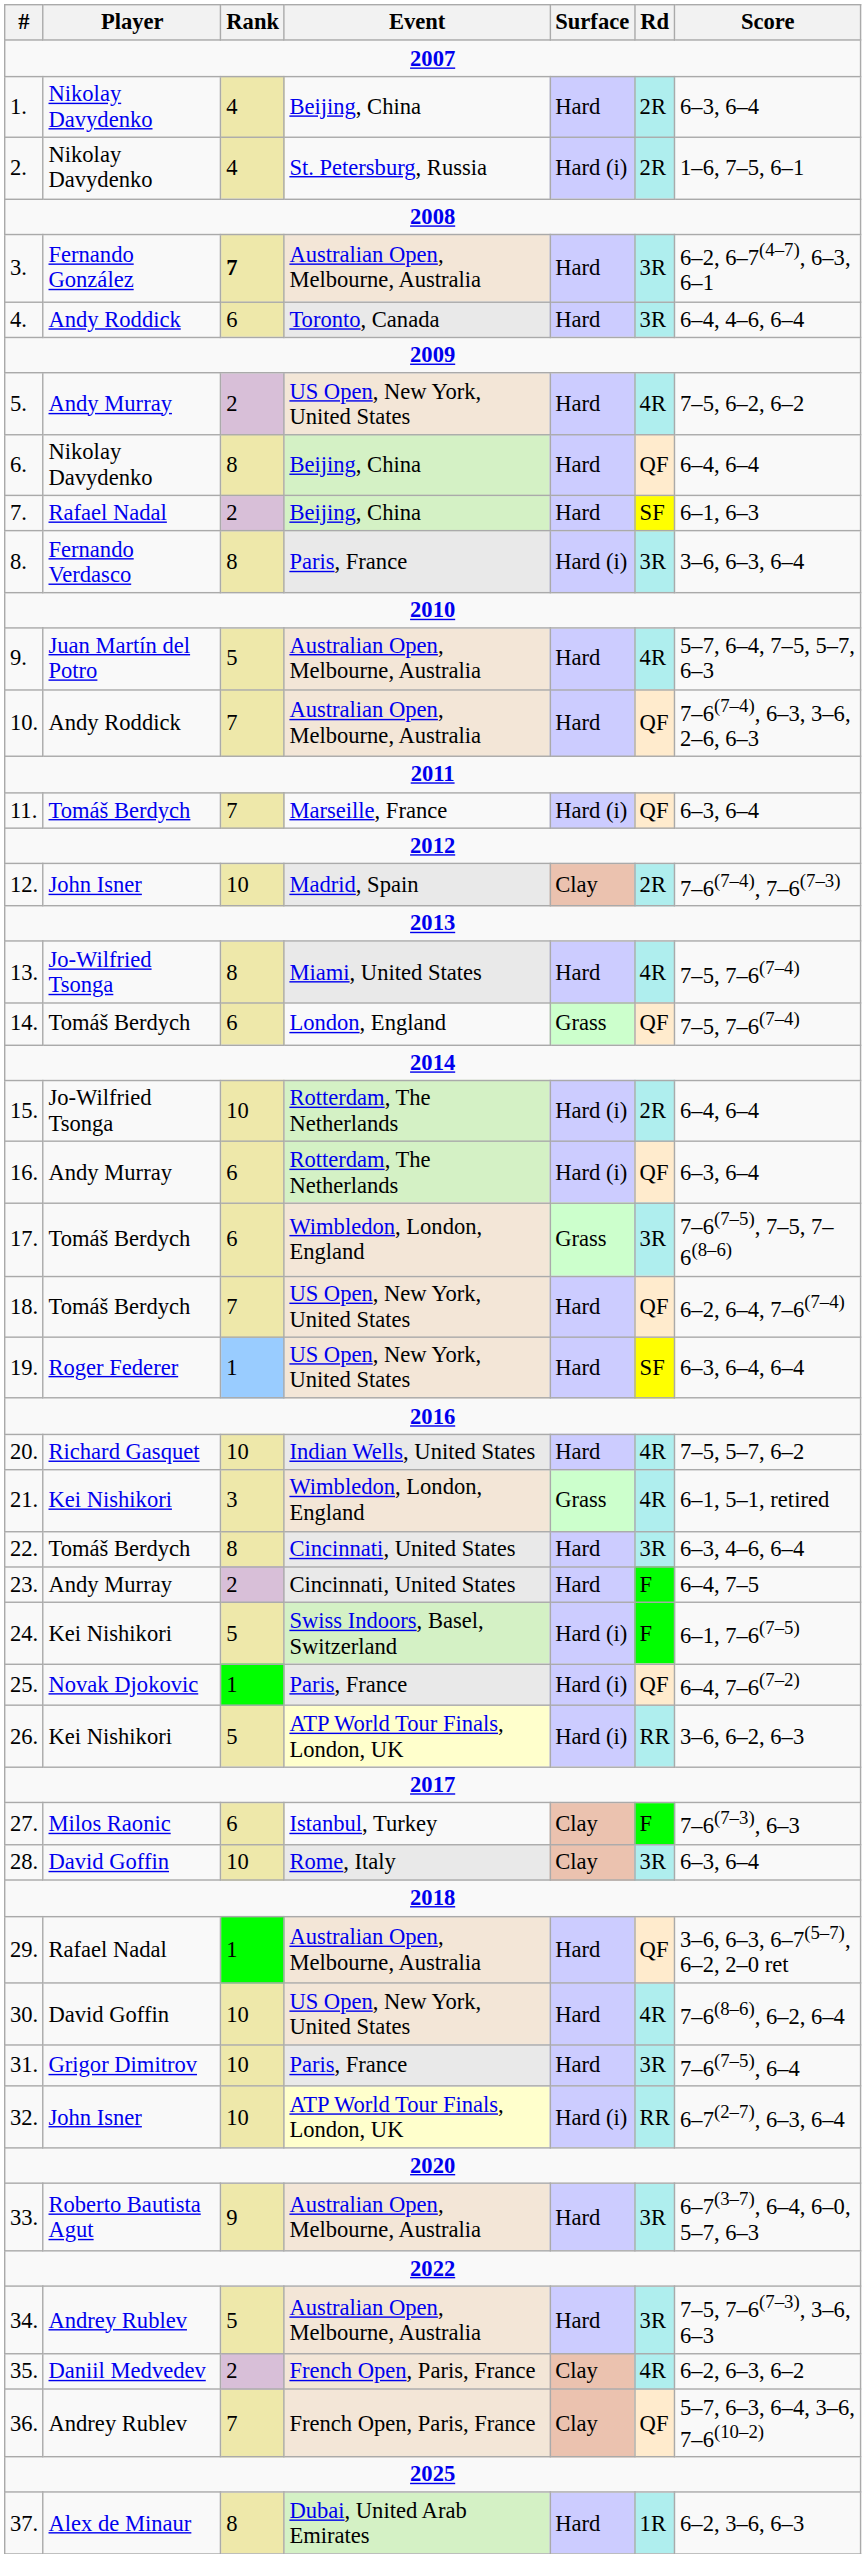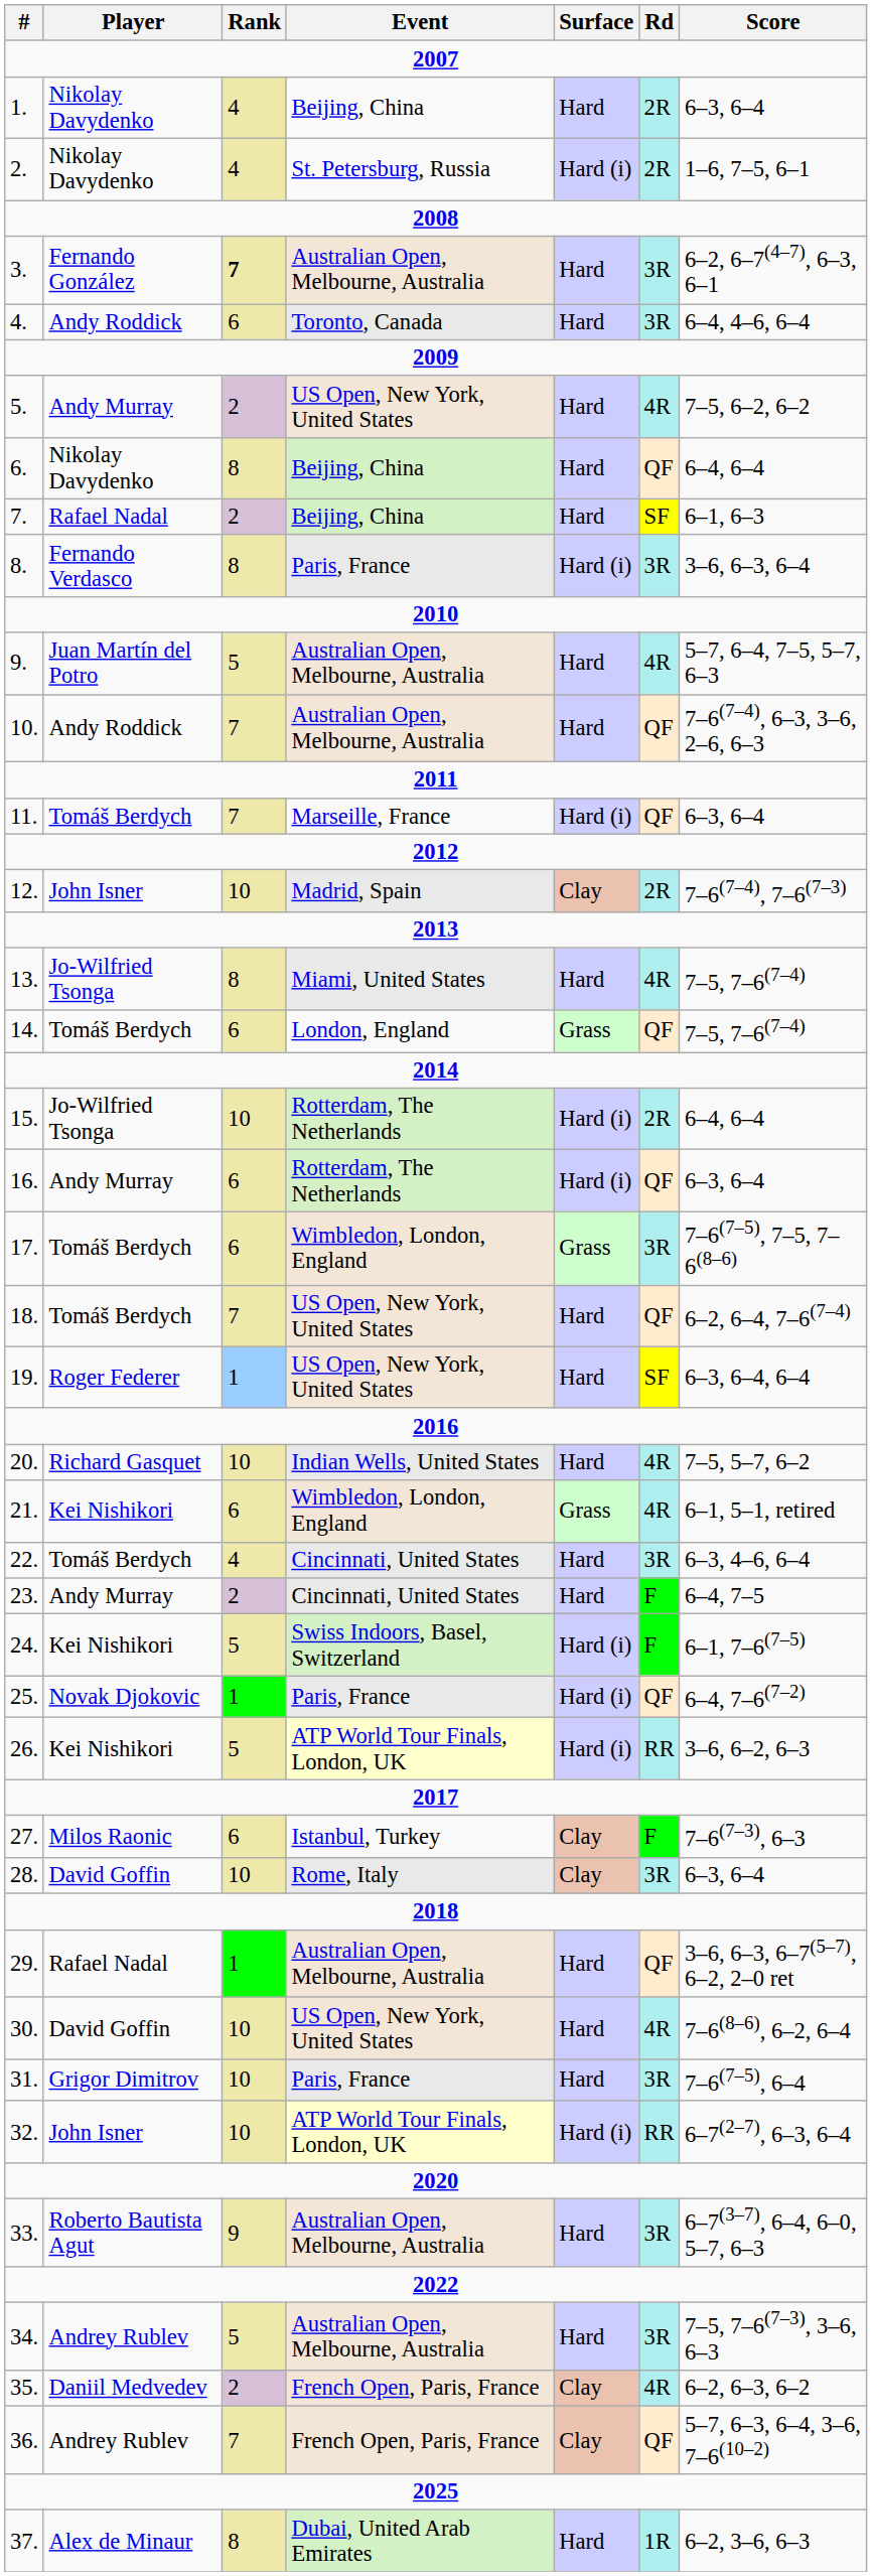 <table class="sortable wikitable nowrap">
 <tr>
 <th>#</th>
 <th width=160>Player</th>
 <th>Rank</th>
 <th width=275>Event</th>
 <th>Surface</th>
 <th>Rd</th>
 <th width=200>Score</th>
 </tr>
 <tr>
 <td colspan=7 style=text-align:center><strong><a href='#'>2007</a></strong></td>
 </tr>
 <tr>
 <td>1.</td>
 <td> <a href='#'>Nikolay Davydenko</a></td>
 <td style="background:#eee8aa;">4</td>
 <td bgcolor=><a href='#'>Beijing</a>, China</td>
 <td style="background:#ccf;">Hard</td>
 <td style="background:#afeeee;">2R</td>
 <td>6–3, 6–4</td>
 </tr>
 <tr>
 <td>2.</td>
 <td> Nikolay Davydenko</td>
 <td style="background:#eee8aa;">4</td>
 <td bgcolor=><a href='#'>St. Petersburg</a>, Russia</td>
 <td style="background:#ccf;">Hard (i)</td>
 <td style="background:#afeeee;">2R</td>
 <td>1–6, 7–5, 6–1</td>
 </tr>
 <tr>
 <td colspan=7 style=text-align:center><strong><a href='#'>2008</a></strong></td>
 </tr>
 <tr>
 <td>3.</td>
 <td> <a href='#'>Fernando González</a></td>
 <td style="background:#eee8aa;"><strong>7</strong></td>
 <td style="background:#f3e6d7;"><a href='#'>Australian Open</a>, Melbourne, Australia</td>
 <td style="background:#ccf;">Hard</td>
 <td style="background:#afeeee;">3R</td>
 <td>6–2, 6–7<sup>(4–7)</sup>, 6–3, 6–1</td>
 </tr>
 <tr>
 <td>4.</td>
 <td> <a href='#'>Andy Roddick</a></td>
 <td style="background:#eee8aa;">6</td>
 <td style="background:#e9e9e9;"><a href='#'>Toronto</a>, Canada</td>
 <td style="background:#ccf;">Hard</td>
 <td style="background:#afeeee;">3R</td>
 <td>6–4, 4–6, 6–4</td>
 </tr>
 <tr>
 <td colspan=7 style=text-align:center><strong><a href='#'>2009</a></strong></td>
 </tr>
 <tr>
 <td>5.</td>
 <td> <a href='#'>Andy Murray</a></td>
 <td style="background:thistle;">2</td>
 <td style="background:#f3e6d7;"><a href='#'>US Open</a>, New York, United States</td>
 <td style="background:#ccf;">Hard</td>
 <td style="background:#afeeee;">4R</td>
 <td>7–5, 6–2, 6–2</td>
 </tr>
 <tr>
 <td>6.</td>
 <td> Nikolay Davydenko</td>
 <td style="background:#eee8aa;">8</td>
 <td style="background:#d4f1c5;"><a href='#'>Beijing</a>, China</td>
 <td style="background:#ccf;">Hard</td>
 <td style="background:#ffebcd;">QF</td>
 <td>6–4, 6–4</td>
 </tr>
 <tr>
 <td>7.</td>
 <td> <a href='#'>Rafael Nadal</a></td>
 <td style="background:thistle;">2</td>
 <td style="background:#d4f1c5;"><a href='#'>Beijing</a>, China</td>
 <td style="background:#ccf;">Hard</td>
 <td style="background:yellow;">SF</td>
 <td>6–1, 6–3</td>
 </tr>
 <tr>
 <td>8.</td>
 <td> <a href='#'>Fernando Verdasco</a></td>
 <td style="background:#eee8aa;">8</td>
 <td style="background:#e9e9e9;"><a href='#'>Paris</a>, France</td>
 <td style="background:#ccf;">Hard (i)</td>
 <td style="background:#afeeee;">3R</td>
 <td>3–6, 6–3, 6–4</td>
 </tr>
 <tr>
 <td colspan=7 style=text-align:center><strong><a href='#'>2010</a></strong></td>
 </tr>
 <tr>
 <td>9.</td>
 <td> <a href='#'>Juan Martín del Potro</a></td>
 <td style="background:#eee8aa;">5</td>
 <td style="background:#f3e6d7;"><a href='#'>Australian Open</a>, Melbourne, Australia</td>
 <td style="background:#ccf;">Hard</td>
 <td style="background:#afeeee;">4R</td>
 <td>5–7, 6–4, 7–5, 5–7, 6–3</td>
 </tr>
 <tr>
 <td>10.</td>
 <td> Andy Roddick</td>
 <td style="background:#eee8aa;">7</td>
 <td style="background:#f3e6d7;"><a href='#'>Australian Open</a>, Melbourne, Australia</td>
 <td style="background:#ccf;">Hard</td>
 <td style="background:#ffebcd;">QF</td>
 <td>7–6<sup>(7–4)</sup>, 6–3, 3–6, 2–6, 6–3</td>
 </tr>
 <tr>
 <td colspan=7 style=text-align:center><strong><a href='#'>2011</a></strong></td>
 </tr>
 <tr>
 <td>11.</td>
 <td> <a href='#'>Tomáš Berdych</a></td>
 <td style="background:#eee8aa;">7</td>
 <td bgcolor=><a href='#'>Marseille</a>, France</td>
 <td style="background:#ccf;">Hard (i)</td>
 <td style="background:#ffebcd;">QF</td>
 <td>6–3, 6–4</td>
 </tr>
 <tr>
 <td colspan=7 style=text-align:center><strong><a href='#'>2012</a></strong></td>
 </tr>
 <tr>
 <td>12.</td>
 <td> <a href='#'>John Isner</a></td>
 <td style="background:#eee8aa;">10</td>
 <td style="background:#e9e9e9;"><a href='#'>Madrid</a>, Spain</td>
 <td style="background:#ebc2af;">Clay</td>
 <td style="background:#afeeee;">2R</td>
 <td>7–6<sup>(7–4)</sup>, 7–6<sup>(7–3)</sup></td>
 </tr>
 <tr>
 <td colspan=7 style=text-align:center><strong><a href='#'>2013</a></strong></td>
 </tr>
 <tr>
 <td>13.</td>
 <td> <a href='#'>Jo-Wilfried Tsonga</a></td>
 <td style="background:#eee8aa;">8</td>
 <td style="background:#e9e9e9;"><a href='#'>Miami</a>, United States</td>
 <td style="background:#ccf;">Hard</td>
 <td style="background:#afeeee;">4R</td>
 <td>7–5, 7–6<sup>(7–4)</sup></td>
 </tr>
 <tr>
 <td>14.</td>
 <td> Tomáš Berdych</td>
 <td style="background:#eee8aa;">6</td>
 <td bgcolor=><a href='#'>London</a>, England</td>
 <td style="background:#cfc;">Grass</td>
 <td style="background:#ffebcd;">QF</td>
 <td>7–5, 7–6<sup>(7–4)</sup></td>
 </tr>
 <tr>
 <td colspan=7 style=text-align:center><strong><a href='#'>2014</a></strong></td>
 </tr>
 <tr>
 <td>15.</td>
 <td> Jo-Wilfried Tsonga</td>
 <td style="background:#eee8aa;">10</td>
 <td style="background:#d4f1c5;"><a href='#'>Rotterdam</a>, The Netherlands</td>
 <td style="background:#ccf;">Hard (i)</td>
 <td style="background:#afeeee;">2R</td>
 <td>6–4, 6–4</td>
 </tr>
 <tr>
 <td>16.</td>
 <td> Andy Murray</td>
 <td style="background:#eee8aa;">6</td>
 <td style="background:#d4f1c5;"><a href='#'>Rotterdam</a>, The Netherlands</td>
 <td style="background:#ccf;">Hard (i)</td>
 <td style="background:#ffebcd;">QF</td>
 <td>6–3, 6–4</td>
 </tr>
 <tr>
 <td>17.</td>
 <td> Tomáš Berdych</td>
 <td style="background:#eee8aa;">6</td>
 <td style="background:#f3e6d7;"><a href='#'>Wimbledon</a>, London, England</td>
 <td style="background:#cfc;">Grass</td>
 <td style="background:#afeeee;">3R</td>
 <td>7–6<sup>(7–5)</sup>, 7–5, 7–6<sup>(8–6)</sup></td>
 </tr>
 <tr>
 <td>18.</td>
 <td> Tomáš Berdych</td>
 <td style="background:#eee8aa;">7</td>
 <td style="background:#f3e6d7;"><a href='#'>US Open</a>, New York, United States</td>
 <td style="background:#ccf;">Hard</td>
 <td style="background:#ffebcd;">QF</td>
 <td>6–2, 6–4, 7–6<sup>(7–4)</sup></td>
 </tr>
 <tr>
 <td>19.</td>
 <td> <a href='#'>Roger Federer</a></td>
 <td style="background:#9cf;">1</td>
 <td style="background:#f3e6d7;"><a href='#'>US Open</a>, New York, United States</td>
 <td style="background:#ccf;">Hard</td>
 <td style="background:yellow;">SF</td>
 <td>6–3, 6–4, 6–4</td>
 </tr>
 <tr>
 <td colspan=7 style=text-align:center><strong><a href='#'>2016</a></strong></td>
 </tr>
 <tr>
 <td>20.</td>
 <td> <a href='#'>Richard Gasquet</a></td>
 <td style="background:#eee8aa;">10</td>
 <td style="background:#e9e9e9;"><a href='#'>Indian Wells</a>, United States</td>
 <td style="background:#ccf;">Hard</td>
 <td style="background:#afeeee;">4R</td>
 <td>7–5, 5–7, 6–2</td>
 </tr>
 <tr>
 <td>21.</td>
 <td> <a href='#'>Kei Nishikori</a></td>
-<td style="background:#eee8aa;">3</td>
+<td style="background:#eee8aa;">6</td>
 <td style="background:#f3e6d7;"><a href='#'>Wimbledon</a>, London, England</td>
 <td style="background:#cfc;">Grass</td>
 <td style="background:#afeeee;">4R</td>
 <td>6–1, 5–1, retired</td>
 </tr>
 <tr>
 <td>22.</td>
 <td> Tomáš Berdych</td>
-<td style="background:#eee8aa;">8</td>
+<td style="background:#eee8aa;">4</td>
 <td style="background:#e9e9e9;"><a href='#'>Cincinnati</a>, United States</td>
 <td style="background:#ccf;">Hard</td>
 <td style="background:#afeeee;">3R</td>
 <td>6–3, 4–6, 6–4</td>
 </tr>
 <tr>
 <td>23.</td>
 <td> Andy Murray</td>
 <td style="background:thistle;">2</td>
 <td style="background:#e9e9e9;">Cincinnati, United States</td>
 <td style="background:#ccf;">Hard</td>
 <td bgcolor=lime>F</td>
 <td>6–4, 7–5</td>
 </tr>
 <tr>
 <td>24.</td>
 <td> Kei Nishikori</td>
 <td style="background:#eee8aa;">5</td>
 <td style="background:#d4f1c5;"><a href='#'>Swiss Indoors</a>, Basel, Switzerland</td>
 <td style="background:#ccf;">Hard (i)</td>
 <td bgcolor=lime>F</td>
 <td>6–1, 7–6<sup>(7–5)</sup></td>
 </tr>
 <tr>
 <td>25.</td>
 <td> <a href='#'>Novak Djokovic</a></td>
 <td bgcolor=lime>1</td>
 <td style="background:#e9e9e9;"><a href='#'>Paris</a>, France</td>
 <td style="background:#ccf;">Hard (i)</td>
 <td style="background:#ffebcd;">QF</td>
 <td>6–4, 7–6<sup>(7–2)</sup></td>
 </tr>
 <tr>
 <td>26.</td>
 <td> Kei Nishikori</td>
 <td style="background:#eee8aa;">5</td>
 <td style="background:#ffc;"><a href='#'>ATP World Tour Finals</a>, London, UK</td>
 <td style="background:#ccf;">Hard (i)</td>
 <td style="background:#afeeee;">RR</td>
 <td>3–6, 6–2, 6–3</td>
 </tr>
 <tr>
 <td colspan=7 style=text-align:center><strong><a href='#'>2017</a></strong></td>
 </tr>
 <tr>
 <td>27.</td>
 <td> <a href='#'>Milos Raonic</a></td>
 <td style="background:#eee8aa;">6</td>
 <td><a href='#'>Istanbul</a>, Turkey</td>
 <td style="background:#ebc2af;">Clay</td>
 <td bgcolor=lime>F</td>
 <td>7–6<sup>(7–3)</sup>, 6–3</td>
 </tr>
 <tr>
 <td>28.</td>
 <td> <a href='#'>David Goffin</a></td>
 <td style="background:#eee8aa;">10</td>
 <td style="background:#e9e9e9;"><a href='#'>Rome</a>, Italy</td>
 <td style="background:#ebc2af;">Clay</td>
 <td style="background:#afeeee;">3R</td>
 <td>6–3, 6–4</td>
 </tr>
 <tr>
 <td colspan=7 style=text-align:center><strong><a href='#'>2018</a></strong></td>
 </tr>
 <tr>
 <td>29.</td>
 <td> Rafael Nadal</td>
 <td bgcolor=lime>1</td>
 <td bgcolor=f3e6d7><a href='#'>Australian Open</a>, Melbourne, Australia</td>
 <td bgcolor=CCCCFF>Hard</td>
 <td bgcolor=ffebcd>QF</td>
 <td>3–6, 6–3, 6–7<sup>(5–7)</sup>, 6–2, 2–0 ret</td>
 </tr>
 <tr>
 <td>30.</td>
 <td> David Goffin</td>
 <td style="background:#eee8aa;">10</td>
 <td style="background:#f3e6d7;"><a href='#'>US Open</a>, New York, United States</td>
 <td style="background:#ccf;">Hard</td>
 <td style="background:#afeeee;">4R</td>
 <td>7–6<sup>(8–6)</sup>, 6–2, 6–4</td>
 </tr>
 <tr>
 <td>31.</td>
 <td> <a href='#'>Grigor Dimitrov</a></td>
 <td style="background:#eee8aa;">10</td>
 <td style="background:#e9e9e9;"><a href='#'>Paris</a>, France</td>
 <td style="background:#ccf;">Hard</td>
 <td style="background:#afeeee;">3R</td>
 <td>7–6<sup>(7–5)</sup>, 6–4</td>
 </tr>
 <tr>
 <td>32.</td>
 <td> <a href='#'>John Isner</a></td>
 <td style="background:#eee8aa;">10</td>
 <td style="background:#ffc;"><a href='#'>ATP World Tour Finals</a>, London, UK</td>
 <td style="background:#ccf;">Hard (i)</td>
 <td style="background:#afeeee;">RR</td>
 <td>6–7<sup>(2–7)</sup>, 6–3, 6–4</td>
 </tr>
 <tr>
 <td colspan=7 style=text-align:center><strong><a href='#'>2020</a></strong></td>
 </tr>
 <tr>
 <td>33.</td>
 <td> <a href='#'>Roberto Bautista Agut</a></td>
 <td style="background:#eee8aa;">9</td>
 <td bgcolor=f3e6d7><a href='#'>Australian Open</a>, Melbourne, Australia</td>
 <td bgcolor=CCCCFF>Hard</td>
 <td style="background:#afeeee;">3R</td>
 <td>6–7<sup>(3–7)</sup>, 6–4, 6–0, 5–7, 6–3</td>
 </tr>
 <tr>
 <td colspan=7 style=text-align:center><strong><a href='#'>2022</a></strong></td>
 </tr>
 <tr>
 <td>34.</td>
 <td> <a href='#'>Andrey Rublev</a></td>
 <td style="background:#eee8aa;">5</td>
 <td bgcolor=f3e6d7><a href='#'>Australian Open</a>, Melbourne, Australia</td>
 <td bgcolor=CCCCFF>Hard</td>
 <td style="background:#afeeee;">3R</td>
 <td>7–5, 7–6<sup>(7–3)</sup>, 3–6, 6–3</td>
 </tr>
 <tr>
 <td>35.</td>
 <td> <a href='#'>Daniil Medvedev</a></td>
 <td style="background:thistle;">2</td>
 <td bgcolor=f3e6d7><a href='#'>French Open</a>, Paris, France</td>
 <td style="background:#ebc2af;">Clay</td>
 <td style="background:#afeeee;">4R</td>
 <td>6–2, 6–3, 6–2</td>
 </tr>
 <tr>
 <td>36.</td>
 <td> Andrey Rublev</td>
 <td style="background:#eee8aa;">7</td>
 <td bgcolor=f3e6d7>French Open, Paris, France</td>
 <td style="background:#ebc2af;">Clay</td>
 <td style="background:#ffebcd;">QF</td>
 <td>5–7, 6–3, 6–4, 3–6, 7–6<sup>(10–2)</sup></td>
 </tr>
 <tr>
 <td colspan=7 style=text-align:center><strong><a href='#'>2025</a></strong></td>
 </tr>
 <tr>
 <td>37.</td>
 <td> <a href='#'>Alex de Minaur</a></td>
 <td style="background:#eee8aa;">8</td>
 <td bgcolor=d4f1c5><a href='#'>Dubai</a>, United Arab Emirates</td>
 <td bgcolor=ccccff>Hard</td>
 <td style="background:#afeeee;">1R</td>
 <td>6–2, 3–6, 6–3</td>
 </tr>
 </table>
